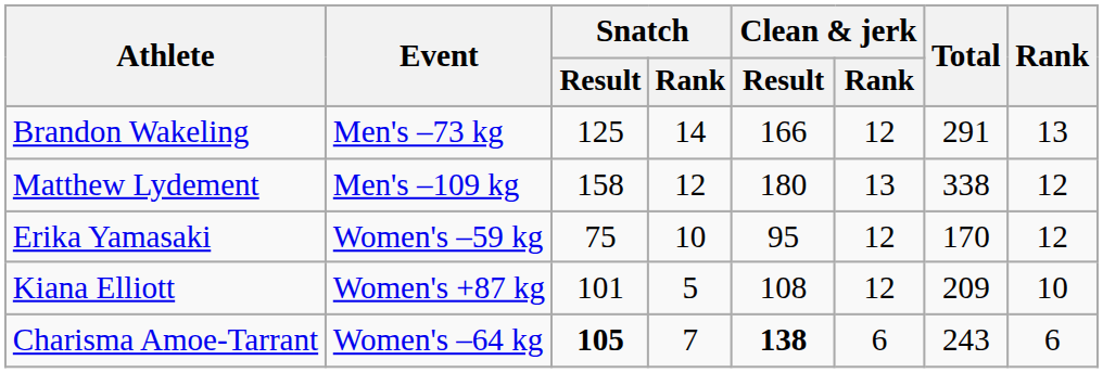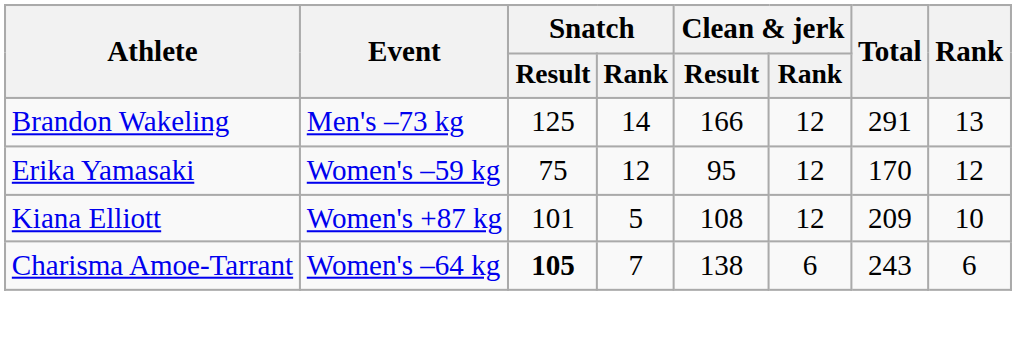 <table class=wikitable style=font-size:90%;text-align:center>
 <tr>
 <th rowspan=2>Athlete</th>
 <th rowspan=2>Event</th>
 <th colspan=2>Snatch</th>
 <th colspan=2>Clean & jerk</th>
 <th rowspan=2>Total</th>
 <th rowspan=2>Rank</th>
 </tr>
 <tr style=font-size:95%>
 <th>Result</th>
 <th>Rank</th>
 <th>Result</th>
 <th>Rank</th>
 </tr>
 <tr>
 <td align=left><a href='#'>Brandon Wakeling</a></td>
 <td align=left><a href='#'>Men's –73 kg</a></td>
 <td>125</td>
 <td>14</td>
 <td>166</td>
 <td>12</td>
 <td>291</td>
 <td>13</td>
 </tr>
 <tr>
-<td align=left><a href='#'>Matthew Lydement</a></td>
-<td align=left><a href='#'>Men's –109 kg</a></td>
-<td>158</td>
-<td>12</td>
-<td>180</td>
-<td>13</td>
-<td>338</td>
-<td>12</td>
-</tr>
-<tr>
 <td align=left><a href='#'>Erika Yamasaki</a></td>
 <td align=left><a href='#'>Women's –59 kg</a></td>
 <td>75</td>
-<td>10</td>
+<td>12</td>
 <td>95</td>
 <td>12</td>
 <td>170</td>
 <td>12</td>
 </tr>
 <tr>
 <td align=left><a href='#'>Kiana Elliott</a></td>
 <td align=left><a href='#'>Women's +87 kg</a></td>
 <td>101</td>
 <td>5</td>
 <td>108</td>
 <td>12</td>
 <td>209</td>
 <td>10</td>
 </tr>
 <tr>
 <td align=left><a href='#'>Charisma Amoe-Tarrant</a></td>
 <td align=left><a href='#'>Women's –64 kg</a></td>
 <td><strong>105</strong></td>
 <td>7</td>
-<td><strong>138</strong></td>
+<td>138</td>
 <td>6</td>
 <td>243</td>
 <td>6</td>
 </tr>
 </table>
